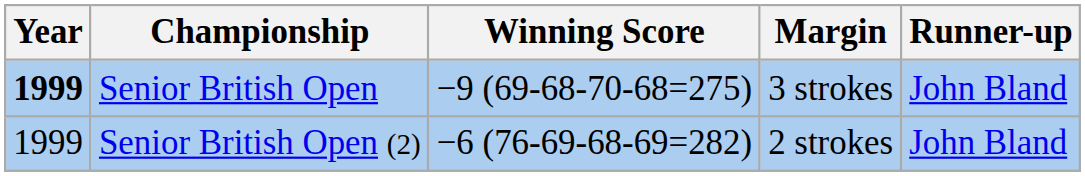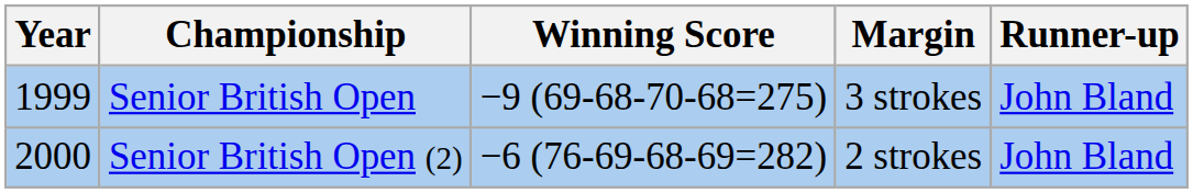 <table class="wikitable">
 <tr>
 <th>Year</th>
 <th>Championship</th>
 <th>Winning Score</th>
 <th>Margin</th>
 <th>Runner-up</th>
 </tr>
 <tr style="background:#ABCDEF;">
-<td><strong>1999</strong></td>
+<td>1999</td>
 <td><a href='#'>Senior British Open</a></td>
 <td>−9 (69-68-70-68=275)</td>
 <td>3 strokes</td>
 <td> <a href='#'>John Bland</a></td>
 </tr>
 <tr style="background:#ABCDEF;">
-<td>1999</td>
+<td>2000</td>
 <td><a href='#'>Senior British Open</a> <small>(2)</small></td>
 <td>−6 (76-69-68-69=282)</td>
 <td>2 strokes</td>
 <td> <a href='#'>John Bland</a></td>
 </tr>
 </table>
